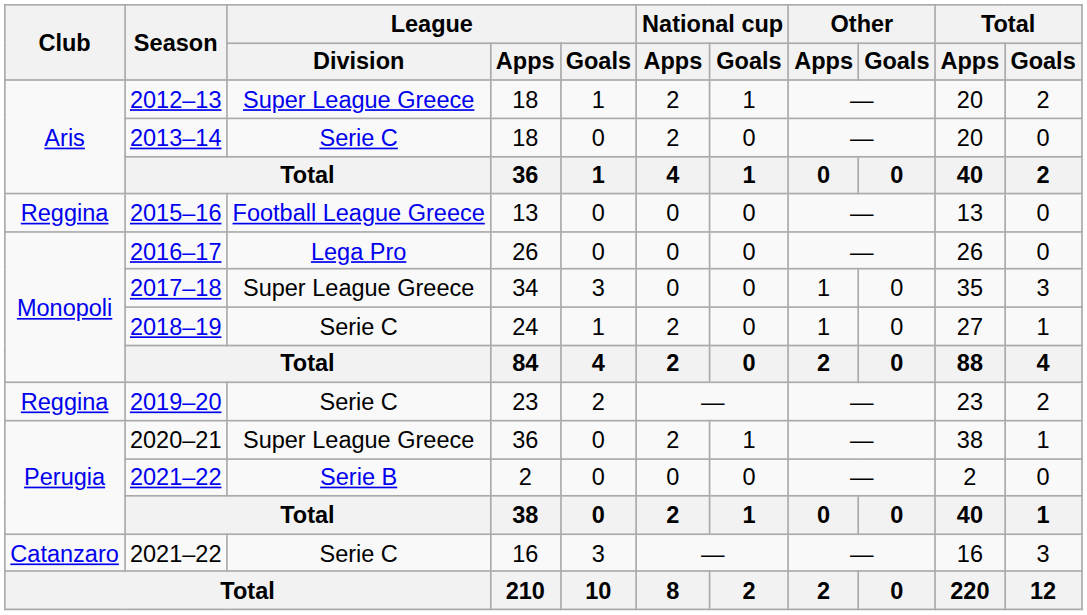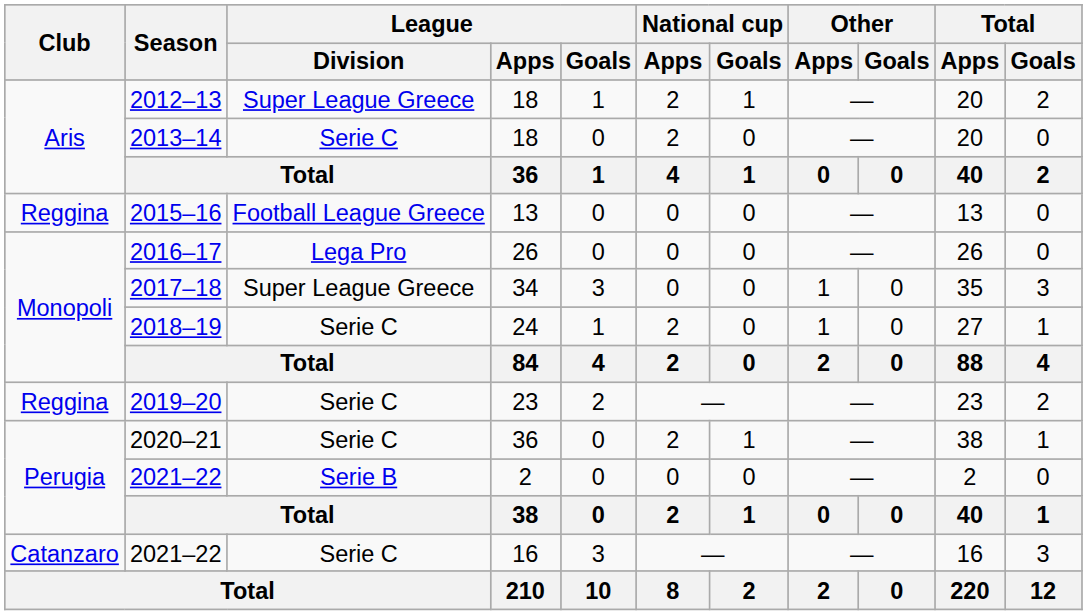 <table class="wikitable" style="font-size:88%; text-align: center">
 <tr>
 <th rowspan=2>Club</th>
 <th rowspan=2>Season</th>
 <th colspan="3">League</th>
 <th colspan=2>National cup</th>
 <th colspan=2>Other</th>
 <th colspan=2>Total</th>
 </tr>
 <tr>
 <th>Division</th>
 <th>Apps</th>
 <th>Goals</th>
 <th>Apps</th>
 <th>Goals</th>
 <th>Apps</th>
 <th>Goals</th>
 <th>Apps</th>
 <th>Goals</th>
 </tr>
 <tr>
 <td rowspan=3><a href='#'>Aris</a></td>
 <td><a href='#'>2012–13</a></td>
 <td><a href='#'>Super League Greece</a></td>
 <td>18</td>
 <td>1</td>
 <td>2</td>
 <td>1</td>
 <td colspan="2">—</td>
 <td>20</td>
 <td>2</td>
 </tr>
 <tr>
 <td><a href='#'>2013–14</a></td>
 <td><a href='#'>Serie C</a></td>
 <td>18</td>
 <td>0</td>
 <td>2</td>
 <td>0</td>
 <td colspan="2">—</td>
 <td>20</td>
 <td>0</td>
 </tr>
 <tr>
 <th colspan="2">Total</th>
 <th>36</th>
 <th>1</th>
 <th>4</th>
 <th>1</th>
 <th>0</th>
 <th>0</th>
 <th>40</th>
 <th>2</th>
 </tr>
 <tr>
 <td><a href='#'>Reggina</a></td>
 <td><a href='#'>2015–16</a></td>
 <td><a href='#'>Football League Greece</a></td>
 <td>13</td>
 <td>0</td>
 <td>0</td>
 <td>0</td>
 <td colspan="2">—</td>
 <td>13</td>
 <td>0</td>
 </tr>
 <tr>
 <td rowspan=4><a href='#'>Monopoli</a></td>
 <td><a href='#'>2016–17</a></td>
 <td><a href='#'>Lega Pro</a></td>
 <td>26</td>
 <td>0</td>
 <td>0</td>
 <td>0</td>
 <td colspan="2">—</td>
 <td>26</td>
 <td>0</td>
 </tr>
 <tr>
 <td><a href='#'>2017–18</a></td>
 <td>Super League Greece</td>
 <td>34</td>
 <td>3</td>
 <td>0</td>
 <td>0</td>
 <td>1</td>
 <td>0</td>
 <td>35</td>
 <td>3</td>
 </tr>
 <tr>
 <td><a href='#'>2018–19</a></td>
 <td>Serie C</td>
 <td>24</td>
 <td>1</td>
 <td>2</td>
 <td>0</td>
 <td>1</td>
 <td>0</td>
 <td>27</td>
 <td>1</td>
 </tr>
 <tr>
 <th colspan="2">Total</th>
 <th>84</th>
 <th>4</th>
 <th>2</th>
 <th>0</th>
 <th>2</th>
 <th>0</th>
 <th>88</th>
 <th>4</th>
 </tr>
 <tr>
 <td><a href='#'>Reggina</a></td>
 <td><a href='#'>2019–20</a></td>
 <td>Serie C</td>
 <td>23</td>
 <td>2</td>
 <td colspan="2">—</td>
 <td colspan="2">—</td>
 <td>23</td>
 <td>2</td>
 </tr>
 <tr>
 <td rowspan=3><a href='#'>Perugia</a></td>
 <td>2020–21</td>
-<td>Super League Greece</td>
+<td>Serie C</td>
 <td>36</td>
 <td>0</td>
 <td>2</td>
 <td>1</td>
 <td colspan="2">—</td>
 <td>38</td>
 <td>1</td>
 </tr>
 <tr>
 <td><a href='#'>2021–22</a></td>
 <td><a href='#'>Serie B</a></td>
 <td>2</td>
 <td>0</td>
 <td>0</td>
 <td>0</td>
 <td colspan="2">—</td>
 <td>2</td>
 <td>0</td>
 </tr>
 <tr>
 <th colspan="2">Total</th>
 <th>38</th>
 <th>0</th>
 <th>2</th>
 <th>1</th>
 <th>0</th>
 <th>0</th>
 <th>40</th>
 <th>1</th>
 </tr>
 <tr>
 <td><a href='#'>Catanzaro</a></td>
 <td>2021–22</td>
 <td>Serie C</td>
 <td>16</td>
 <td>3</td>
 <td colspan="2">—</td>
 <td colspan="2">—</td>
 <td>16</td>
 <td>3</td>
 </tr>
 <tr>
 <th colspan="3">Total</th>
 <th>210</th>
 <th>10</th>
 <th>8</th>
 <th>2</th>
 <th>2</th>
 <th>0</th>
 <th>220</th>
 <th>12</th>
 </tr>
 </table>
